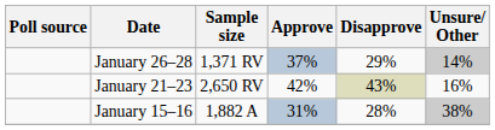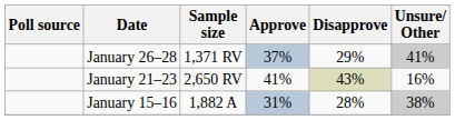 <table class="wikitable sortable collapsible" style="text-align:center;line-height:17px">
 <tr>
 <th>Poll source</th>
 <th>Date</th>
 <th>Sample<br>size</th>
 <th>Approve</th>
 <th>Disapprove</th>
 <th>Unsure/<br>Other</th>
 </tr>
 <tr>
 <td></td>
 <td>January 26–28</td>
 <td>1,371 RV</td>
 <td style="background:#B6C8D9;">37%</td>
 <td>29%</td>
-<td style="background:#cccccc;">14%</td>
+<td style="background:#cccccc;">41%</td>
 </tr>
 <tr>
 <td></td>
 <td>January 21–23</td>
 <td>2,650 RV</td>
-<td>42%</td>
+<td>41%</td>
 <td style="background:#DEDEBD;">43%</td>
 <td>16%</td>
 </tr>
 <tr>
 <td></td>
 <td>January 15–16</td>
 <td>1,882 A</td>
 <td style="background:#B6C8D9;">31%</td>
 <td>28%</td>
 <td style="background:#cccccc;">38%</td>
 </tr>
 <tr>
 </tr>
 </table>
